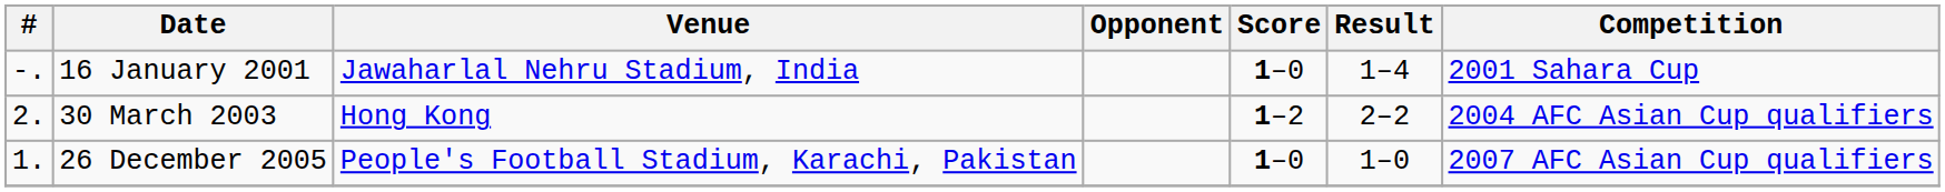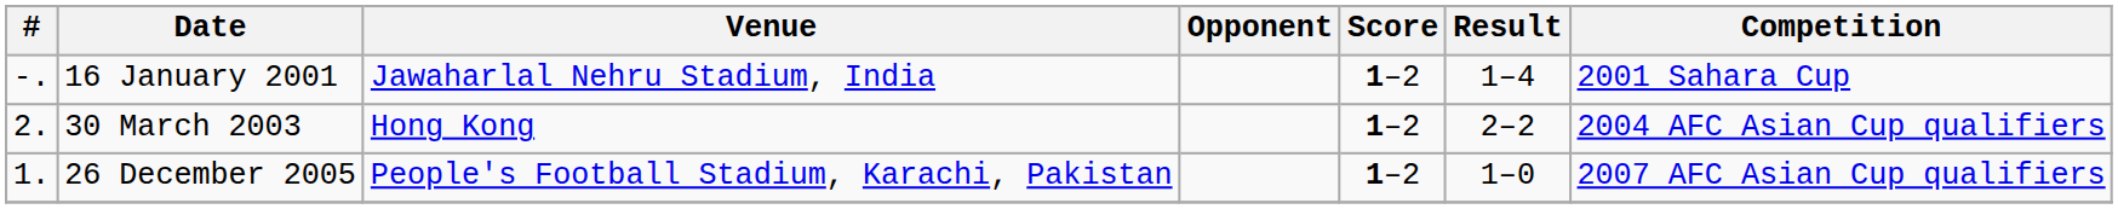 <table class="wikitable" style="font-size:95%">
 <tr>
 <th>#</th>
 <th>Date</th>
 <th>Venue</th>
 <th>Opponent</th>
 <th>Score</th>
 <th>Result</th>
 <th>Competition</th>
 </tr>
 <tr>
 <td>-.</td>
 <td>16 January 2001</td>
 <td><a href='#'>Jawaharlal Nehru Stadium</a>, <a href='#'>India</a></td>
 <td></td>
-<td style="text-align:center;"><strong>1</strong>–0</td>
+<td style="text-align:center;"><strong>1</strong>–2</td>
 <td style="text-align:center;">1–4</td>
 <td><a href='#'>2001 Sahara Cup</a></td>
 </tr>
 <tr>
 <td>2.</td>
 <td>30 March 2003</td>
 <td><a href='#'>Hong Kong</a></td>
 <td></td>
 <td style="text-align:center;"><strong>1</strong>–2</td>
 <td style="text-align:center;">2–2</td>
 <td><a href='#'>2004 AFC Asian Cup qualifiers</a></td>
 </tr>
 <tr>
 <td>1.</td>
 <td>26 December 2005</td>
 <td><a href='#'>People's Football Stadium</a>, <a href='#'>Karachi</a>, <a href='#'>Pakistan</a></td>
 <td></td>
-<td style="text-align:center;"><strong>1</strong>–0</td>
+<td style="text-align:center;"><strong>1</strong>–2</td>
 <td style="text-align:center;">1–0</td>
 <td><a href='#'>2007 AFC Asian Cup qualifiers</a></td>
 </tr>
 <tr>
 </tr>
 </table>
